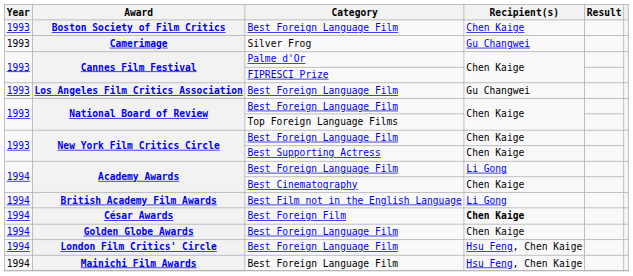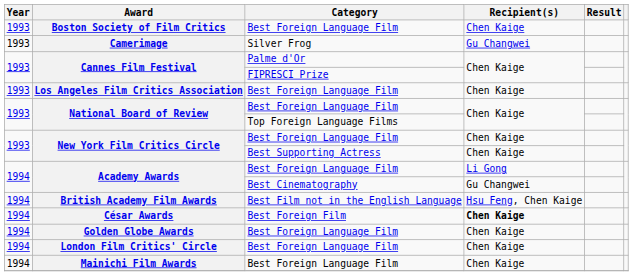 <table class="wikitable plainrowheaders sortable">
 <tr>
 <th scope="col">Year</th>
 <th scope="col">Award</th>
 <th scope="col">Category</th>
 <th scope="col">Recipient(s)</th>
 <th scope="col">Result</th>
 <th scope="col" class="unsortable"></th>
 </tr>
 <tr>
 <td><a href='#'>1993</a></td>
 <th scope="row"><a href='#'>Boston Society of Film Critics</a></th>
 <td><a href='#'>Best Foreign Language Film</a></td>
 <td><a href='#'>Chen Kaige</a></td>
 <td></td>
 <td></td>
 </tr>
 <tr>
 <td>1993</td>
 <th scope="row"><a href='#'>Camerimage</a></th>
 <td>Silver Frog</td>
 <td><a href='#'>Gu Changwei</a></td>
 <td></td>
 <td></td>
 </tr>
 <tr>
 <td rowspan="2"><a href='#'>1993</a></td>
 <th scope="row" rowspan=2><a href='#'>Cannes Film Festival</a></th>
 <td><a href='#'>Palme d'Or</a></td>
 <td rowspan="2">Chen Kaige</td>
 <td></td>
 <td rowspan="2"></td>
 </tr>
 <tr>
 <td><a href='#'>FIPRESCI Prize</a></td>
 <td></td>
 </tr>
 <tr>
 <td rowspan="1"><a href='#'>1993</a></td>
 <th scope="row"><a href='#'>Los Angeles Film Critics Association</a></th>
 <td><a href='#'>Best Foreign Language Film</a></td>
-<td>Gu Changwei</td>
+<td>Chen Kaige</td>
 <td></td>
 <td rowspan="1"></td>
 </tr>
 <tr>
 <td rowspan="2"><a href='#'>1993</a></td>
 <th scope="row" rowspan=2><a href='#'>National Board of Review</a></th>
 <td><a href='#'>Best Foreign Language Film</a></td>
 <td rowspan="2">Chen Kaige</td>
 <td></td>
 <td rowspan="2"></td>
 </tr>
 <tr>
 <td>Top Foreign Language Films</td>
 <td></td>
 </tr>
 <tr>
 <td rowspan="2"><a href='#'>1993</a></td>
 <th scope="row" rowspan=2><a href='#'>New York Film Critics Circle</a></th>
 <td><a href='#'>Best Foreign Language Film</a></td>
 <td>Chen Kaige</td>
 <td></td>
 <td rowspan="2"></td>
 </tr>
 <tr>
 <td><a href='#'>Best Supporting Actress</a></td>
 <td>Chen Kaige</td>
 <td></td>
 </tr>
 <tr>
 <td rowspan="2"><a href='#'>1994</a></td>
 <th scope="row" rowspan=2><a href='#'>Academy Awards</a></th>
 <td><a href='#'>Best Foreign Language Film</a></td>
 <td><a href='#'>Li Gong</a></td>
 <td></td>
 <td rowspan="2"></td>
 </tr>
 <tr>
 <td><a href='#'>Best Cinematography</a></td>
-<td>Chen Kaige</td>
+<td>Gu Changwei</td>
 <td></td>
 </tr>
 <tr>
 <td rowspan="1"><a href='#'>1994</a></td>
 <th scope="row"><a href='#'>British Academy Film Awards</a></th>
 <td><a href='#'>Best Film not in the English Language</a></td>
-<td><a href='#'>Li Gong</a></td>
+<td><a href='#'>Hsu Feng</a>, Chen Kaige</td>
 <td></td>
 <td rowspan="1"></td>
 </tr>
 <tr>
 <td rowspan="1"><a href='#'>1994</a></td>
 <th scope="row"><a href='#'>César Awards</a></th>
 <td><a href='#'>Best Foreign Film</a></td>
 <td><strong>Chen Kaige</strong></td>
 <td></td>
 <td rowspan="1"></td>
 </tr>
 <tr>
 <td rowspan="1"><a href='#'>1994</a></td>
 <th scope="row"><a href='#'>Golden Globe Awards</a></th>
 <td><a href='#'>Best Foreign Language Film</a></td>
 <td>Chen Kaige</td>
 <td></td>
 <td rowspan="1"></td>
 </tr>
 <tr>
 <td rowspan="1"><a href='#'>1994</a></td>
 <th scope="row"><a href='#'>London Film Critics' Circle</a></th>
 <td><a href='#'>Best Foreign Language Film</a></td>
-<td><a href='#'>Hsu Feng</a>, Chen Kaige</td>
+<td>Chen Kaige</td>
 <td></td>
 <td rowspan="1"></td>
 </tr>
 <tr>
 <td rowspan="1">1994</td>
 <th scope="row"><a href='#'>Mainichi Film Awards</a></th>
 <td>Best Foreign Language Film</td>
-<td><a href='#'>Hsu Feng</a>, Chen Kaige</td>
+<td>Chen Kaige</td>
 <td></td>
 <td rowspan="1"></td>
 </tr>
 <tr>
 </tr>
 </table>
